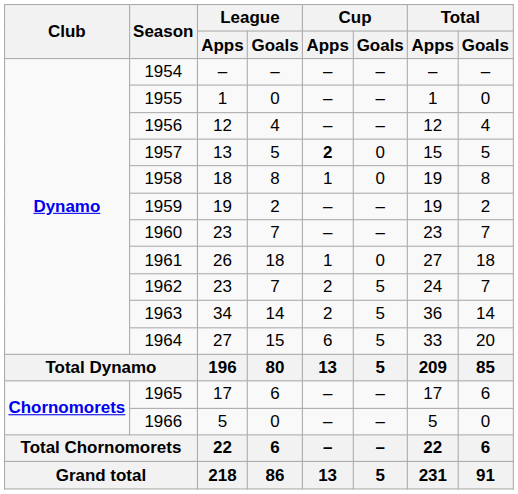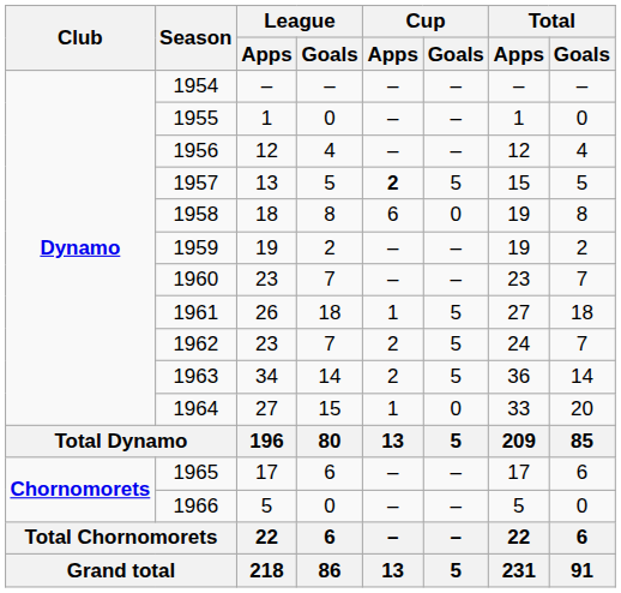 <table class="wikitable" style="font-size:100%; text-align: center;">
 <tr>
 <th rowspan="2" width="100">Club</th>
 <th rowspan="2">Season</th>
 <th colspan="2">League</th>
 <th colspan="2">Cup</th>
 <th colspan="2">Total</th>
 </tr>
 <tr>
 <th width="40">Apps</th>
 <th width="40">Goals</th>
 <th width="40">Apps</th>
 <th width="40">Goals</th>
 <th width="40">Apps</th>
 <th width="40">Goals</th>
 </tr>
 <tr>
 <td rowspan="11"><strong><a href='#'>Dynamo</a></strong></td>
 <td>1954</td>
 <td>–</td>
 <td>–</td>
 <td>–</td>
 <td>–</td>
 <td>–</td>
 <td>–</td>
 </tr>
 <tr>
 <td>1955</td>
 <td>1</td>
 <td>0</td>
 <td>–</td>
 <td>–</td>
 <td>1</td>
 <td>0</td>
 </tr>
 <tr>
 <td>1956</td>
 <td>12</td>
 <td>4</td>
 <td>–</td>
 <td>–</td>
 <td>12</td>
 <td>4</td>
 </tr>
 <tr>
 <td>1957</td>
 <td>13</td>
 <td>5</td>
 <td><strong>2</strong></td>
-<td>0</td>
+<td>5</td>
 <td>15</td>
 <td>5</td>
 </tr>
 <tr>
 <td>1958</td>
 <td>18</td>
 <td>8</td>
-<td>1</td>
+<td>6</td>
 <td>0</td>
 <td>19</td>
 <td>8</td>
 </tr>
 <tr>
 <td>1959</td>
 <td>19</td>
 <td>2</td>
 <td>–</td>
 <td>–</td>
 <td>19</td>
 <td>2</td>
 </tr>
 <tr>
 <td>1960</td>
 <td>23</td>
 <td>7</td>
 <td>–</td>
 <td>–</td>
 <td>23</td>
 <td>7</td>
 </tr>
 <tr>
 <td>1961</td>
 <td>26</td>
 <td>18</td>
 <td>1</td>
-<td>0</td>
+<td>5</td>
 <td>27</td>
 <td>18</td>
 </tr>
 <tr>
 <td>1962</td>
 <td>23</td>
 <td>7</td>
 <td>2</td>
 <td>5</td>
 <td>24</td>
 <td>7</td>
 </tr>
 <tr>
 <td>1963</td>
 <td>34</td>
 <td>14</td>
 <td>2</td>
 <td>5</td>
 <td>36</td>
 <td>14</td>
 </tr>
 <tr>
 <td>1964</td>
 <td>27</td>
 <td>15</td>
-<td>6</td>
-<td>5</td>
+<td>1</td>
+<td>0</td>
 <td>33</td>
 <td>20</td>
 </tr>
 <tr>
 <th colspan="2">Total Dynamo</th>
 <th>196</th>
 <th>80</th>
 <th>13</th>
 <th>5</th>
 <th>209</th>
 <th>85</th>
 </tr>
 <tr>
 <td rowspan="2"><strong><a href='#'>Chornomorets</a></strong></td>
 <td>1965</td>
 <td>17</td>
 <td>6</td>
 <td>–</td>
 <td>–</td>
 <td>17</td>
 <td>6</td>
 </tr>
 <tr>
 <td>1966</td>
 <td>5</td>
 <td>0</td>
 <td>–</td>
 <td>–</td>
 <td>5</td>
 <td>0</td>
 </tr>
 <tr>
 <th colspan="2">Total Chornomorets</th>
 <th>22</th>
 <th>6</th>
 <th>–</th>
 <th>–</th>
 <th>22</th>
 <th>6</th>
 </tr>
 <tr>
 <th colspan="2">Grand total</th>
 <th>218</th>
 <th>86</th>
 <th>13</th>
 <th>5</th>
 <th>231</th>
 <th>91</th>
 </tr>
 </table>
